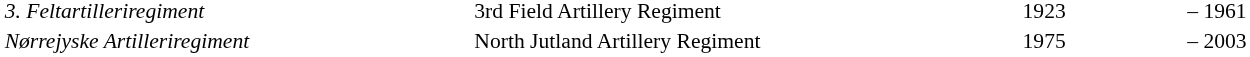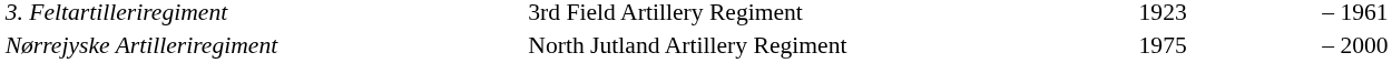 <table class="toccolours" style="float: auto; clear: right; margin: 0 0 0.5em 1em;">
 <tr style="vertical-align: top;">
 <td><em>3. Feltartilleriregiment</em></td>
 <td>3rd Field Artillery Regiment</td>
 <td width="12%">1923</td>
 <td width="1%">–</td>
 <td width="12%">1961</td>
 </tr>
 <tr style="vertical-align: top;">
 <td><em>Nørrejyske Artilleriregiment</em></td>
 <td>North Jutland Artillery Regiment</td>
 <td width="12%">1975</td>
 <td width="1%">–</td>
-<td width="12%">2003</td>
+<td width="12%">2000</td>
 </tr>
 </table>
